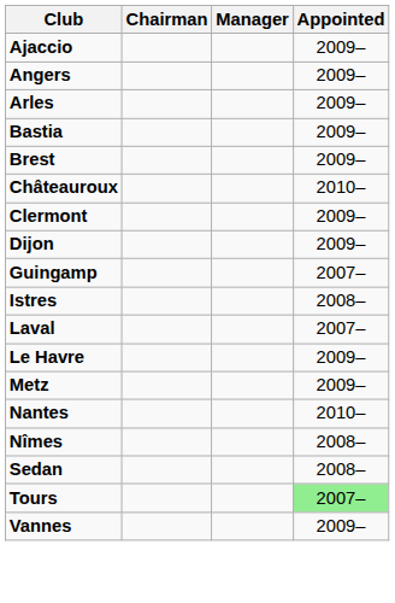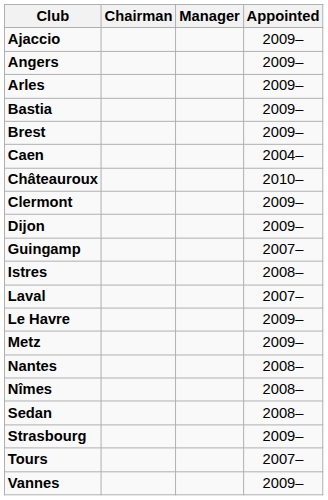 <table class="wikitable sortable">
 <tr>
 <th>Club</th>
 <th>Chairman</th>
 <th>Manager</th>
 <th>Appointed</th>
 </tr>
 <tr>
 <td style="text-align: left; font-weight: bold;">Ajaccio</td>
 <td style="text-align: left;"> </td>
 <td style="text-align: left;"> </td>
 <td style="text-align: center;">2009–</td>
 </tr>
 <tr>
 <td style="text-align: left; font-weight: bold;">Angers</td>
 <td style="text-align: left;"> </td>
 <td style="text-align: left;"> </td>
 <td style="text-align: center;">2009–</td>
 </tr>
 <tr>
 <td style="text-align: left; font-weight: bold;">Arles</td>
 <td style="text-align: left;"> </td>
 <td style="text-align: left;"> </td>
 <td style="text-align:center;">2009–</td>
 </tr>
 <tr>
 <td style="text-align: left; font-weight: bold;">Bastia</td>
 <td style="text-align: left;"> </td>
 <td style="text-align: left;"> </td>
 <td style="text-align: center;">2009–</td>
 </tr>
 <tr>
 <td style="text-align: left; font-weight: bold;">Brest</td>
 <td style="text-align: left;"> </td>
 <td style="text-align: left;"> </td>
 <td style="text-align: center;">2009–</td>
+</tr>
+<tr>
+<td style="text-align: left; font-weight: bold;">Caen</td>
+<td style="text-align: left;"> </td>
+<td style="text-align: left;"> </td>
+<td style="text-align: center;">2004–</td>
 </tr>
 <tr>
 <td style="text-align: left; font-weight: bold;">Châteauroux</td>
 <td style="text-align: left;"> </td>
 <td style="text-align: left;"> </td>
 <td style="text-align: center;">2010–</td>
 </tr>
 <tr>
 <td style="text-align: left; font-weight: bold;">Clermont</td>
 <td style="text-align: left;"> </td>
 <td style="text-align: left;"> </td>
 <td style="text-align: center;">2009–</td>
 </tr>
 <tr>
 <td style="text-align: left; font-weight: bold;">Dijon</td>
 <td style="text-align: left;"> </td>
 <td style="text-align: left;"> </td>
 <td style="text-align: center;">2009–</td>
 </tr>
 <tr>
 <td style="text-align: left; font-weight: bold;">Guingamp</td>
 <td style="text-align: left;"> </td>
 <td style="text-align: left;"> </td>
 <td style="text-align: center;">2007–</td>
 </tr>
 <tr>
 <td style="text-align: left; font-weight: bold;">Istres</td>
 <td style="text-align: left;"> </td>
 <td style="text-align: left;"> </td>
 <td style="text-align: center;">2008–</td>
 </tr>
 <tr>
 <td style="text-align: left; font-weight: bold;">Laval</td>
 <td style="text-align: left;"> </td>
 <td style="text-align: left;"> </td>
 <td style="text-align: center;">2007–</td>
 </tr>
 <tr>
 <td style="text-align: left; font-weight: bold;">Le Havre</td>
 <td style="text-align: left;"> </td>
 <td style="text-align: left;"> </td>
 <td style="text-align: center;">2009–</td>
 </tr>
 <tr>
 <td style="text-align: left; font-weight: bold;">Metz</td>
 <td style="text-align: left;"> </td>
 <td style="text-align: left;"> </td>
 <td style="text-align: center;">2009–</td>
 </tr>
 <tr>
 <td style="text-align: left; font-weight: bold;">Nantes</td>
 <td style="text-align: left;"> </td>
 <td style="text-align: left;"> </td>
-<td style="text-align: center;">2010–</td>
+<td style="text-align: center;">2008–</td>
 </tr>
 <tr>
 <td style="text-align: left; font-weight: bold;">Nîmes</td>
 <td style="text-align: left;"> </td>
 <td style="text-align: left;"> </td>
 <td style="text-align: center;">2008–</td>
 </tr>
 <tr>
 <td style="text-align: left; font-weight: bold;">Sedan</td>
 <td style="text-align: left;"> </td>
 <td style="text-align: left;"> </td>
 <td style="text-align: center;">2008–</td>
 </tr>
 <tr>
+<td style="text-align: left; font-weight: bold;">Strasbourg</td>
+<td style="text-align: left;"> </td>
+<td style="text-align: left;"> </td>
+<td style="text-align: center;">2009–</td>
+</tr>
+<tr>
 <td style="text-align: left; font-weight: bold;">Tours</td>
 <td style="text-align: left;"> </td>
 <td style="text-align: left;"> </td>
-<td style="background: lightgreen; text-align: center;">2007–</td>
+<td style="text-align: center;">2007–</td>
 </tr>
 <tr>
 <td style="text-align: left; font-weight: bold;">Vannes</td>
 <td style="text-align: left;"> </td>
 <td style="text-align: left;"> </td>
 <td style="text-align: center;">2009–</td>
 </tr>
 </table>
